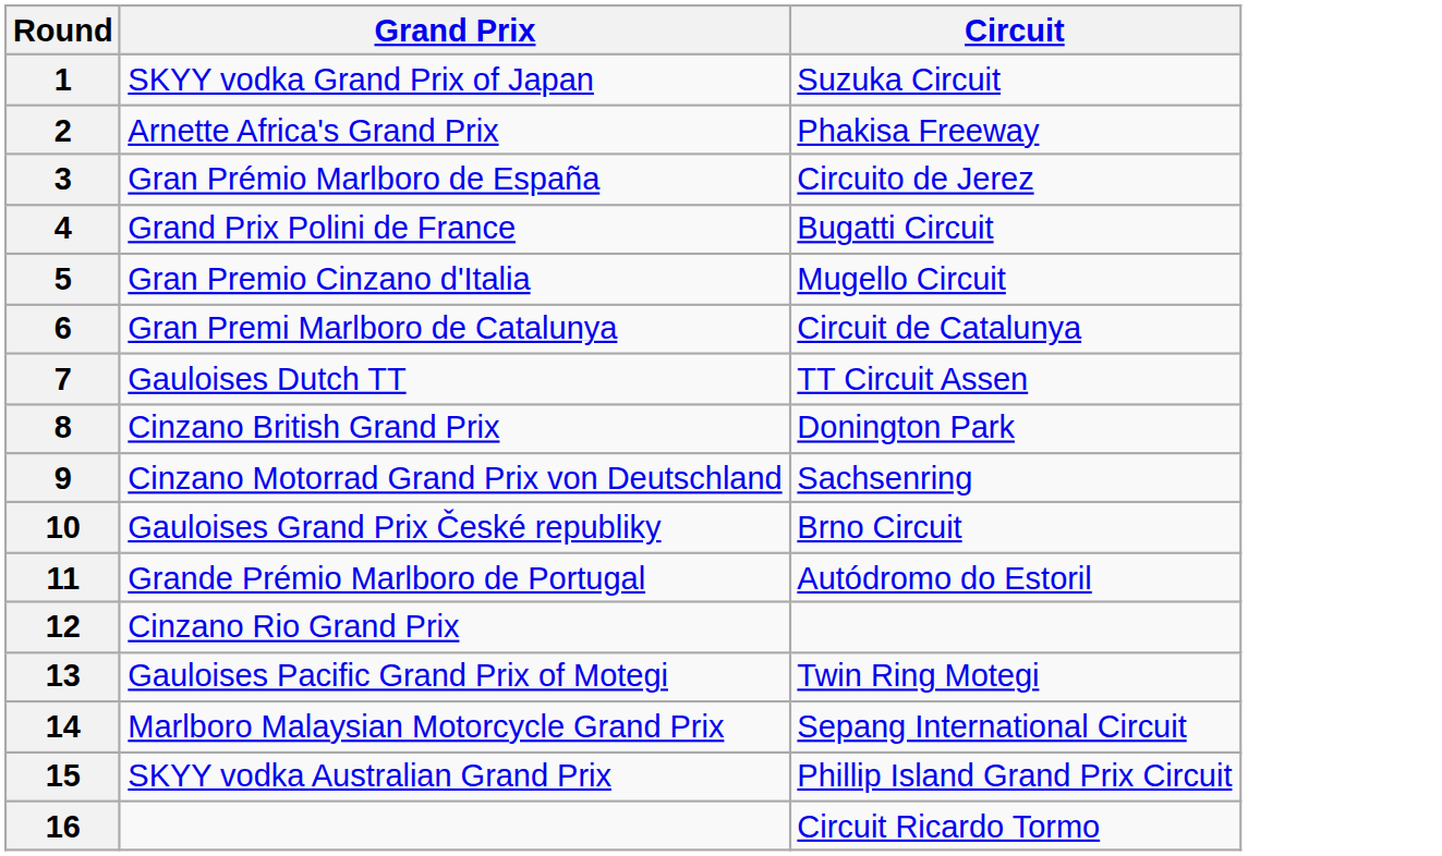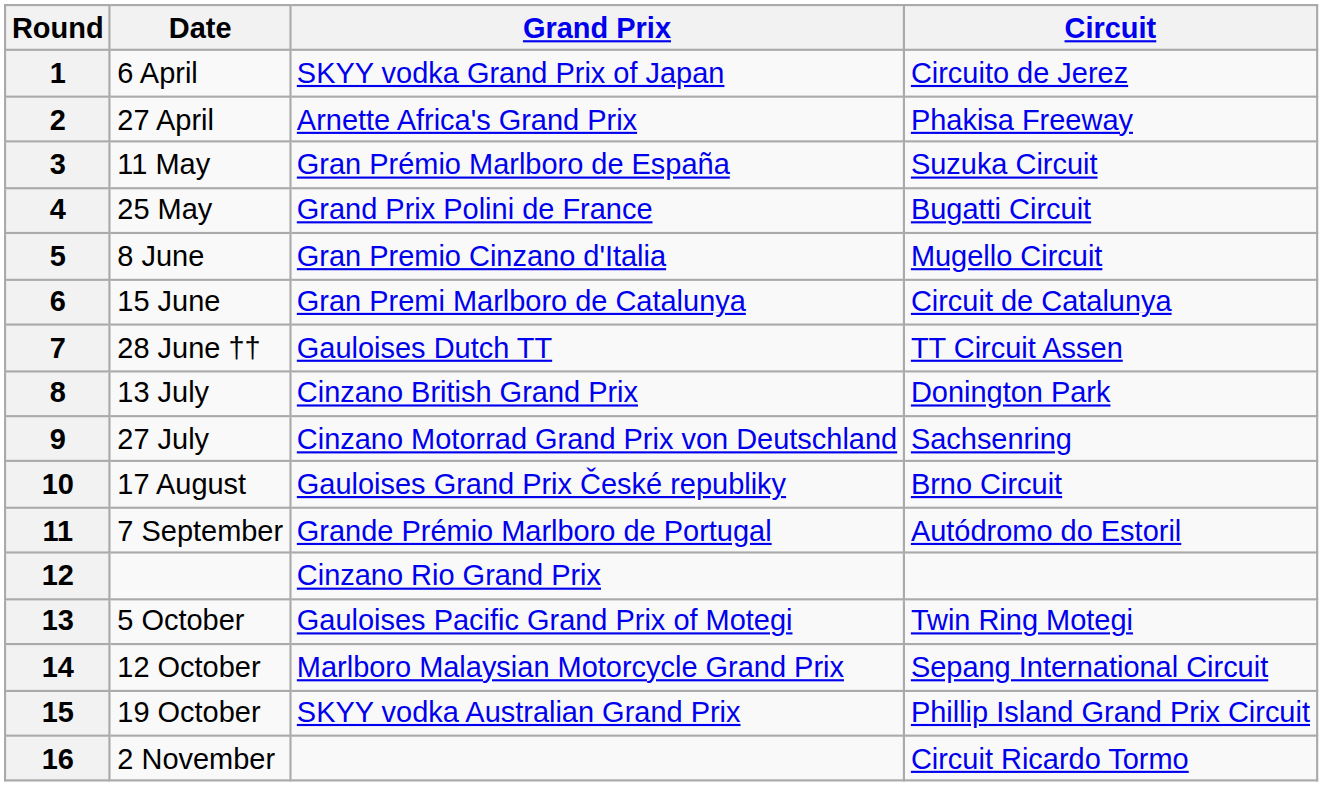 <table class="wikitable" style="font-size: 85%">
 <tr>
 <th>Round</th>
+<th>Date</th>
 <th><a href='#'>Grand Prix</a></th>
 <th><a href='#'>Circuit</a></th>
 </tr>
 <tr>
 <th>1</th>
+<td>6 April</td>
 <td> <a href='#'>SKYY vodka Grand Prix of Japan</a></td>
-<td><a href='#'>Suzuka Circuit</a></td>
+<td><a href='#'>Circuito de Jerez</a></td>
 </tr>
 <tr>
 <th>2</th>
+<td>27 April</td>
 <td> <a href='#'>Arnette Africa's Grand Prix</a></td>
 <td><a href='#'>Phakisa Freeway</a></td>
 </tr>
 <tr>
 <th>3</th>
+<td>11 May</td>
 <td> <a href='#'>Gran Prémio Marlboro de España</a></td>
-<td><a href='#'>Circuito de Jerez</a></td>
+<td><a href='#'>Suzuka Circuit</a></td>
 </tr>
 <tr>
 <th>4</th>
+<td>25 May</td>
 <td> <a href='#'>Grand Prix Polini de France</a></td>
 <td><a href='#'>Bugatti Circuit</a></td>
 </tr>
 <tr>
 <th>5</th>
+<td>8 June</td>
 <td> <a href='#'>Gran Premio Cinzano d'Italia</a></td>
 <td><a href='#'>Mugello Circuit</a></td>
 </tr>
 <tr>
 <th>6</th>
+<td>15 June</td>
 <td> <a href='#'>Gran Premi Marlboro de Catalunya</a></td>
 <td><a href='#'>Circuit de Catalunya</a></td>
 </tr>
 <tr>
 <th>7</th>
+<td>28 June ††</td>
 <td> <a href='#'>Gauloises Dutch TT</a></td>
 <td><a href='#'>TT Circuit Assen</a></td>
 </tr>
 <tr>
 <th>8</th>
+<td>13 July</td>
 <td> <a href='#'>Cinzano British Grand Prix</a></td>
 <td><a href='#'>Donington Park</a></td>
 </tr>
 <tr>
 <th>9</th>
+<td>27 July</td>
 <td> <a href='#'>Cinzano Motorrad Grand Prix von Deutschland</a></td>
 <td><a href='#'>Sachsenring</a></td>
 </tr>
 <tr>
 <th>10</th>
+<td>17 August</td>
 <td> <a href='#'>Gauloises Grand Prix České republiky</a></td>
 <td><a href='#'>Brno Circuit</a></td>
 </tr>
 <tr>
 <th>11</th>
+<td>7 September</td>
 <td> <a href='#'>Grande Prémio Marlboro de Portugal</a></td>
 <td><a href='#'>Autódromo do Estoril</a></td>
 </tr>
 <tr>
 <th>12</th>
+<td></td>
 <td> <a href='#'>Cinzano Rio Grand Prix</a></td>
 <td></td>
 </tr>
 <tr>
 <th>13</th>
+<td>5 October</td>
 <td> <a href='#'>Gauloises Pacific Grand Prix of Motegi</a></td>
 <td><a href='#'>Twin Ring Motegi</a></td>
 </tr>
 <tr>
 <th>14</th>
+<td>12 October</td>
 <td> <a href='#'>Marlboro Malaysian Motorcycle Grand Prix</a></td>
 <td><a href='#'>Sepang International Circuit</a></td>
 </tr>
 <tr>
 <th>15</th>
+<td>19 October</td>
 <td> <a href='#'>SKYY vodka Australian Grand Prix</a></td>
 <td><a href='#'>Phillip Island Grand Prix Circuit</a></td>
 </tr>
 <tr>
 <th>16</th>
+<td>2 November</td>
 <td></td>
 <td><a href='#'>Circuit Ricardo Tormo</a></td>
 </tr>
 </table>
